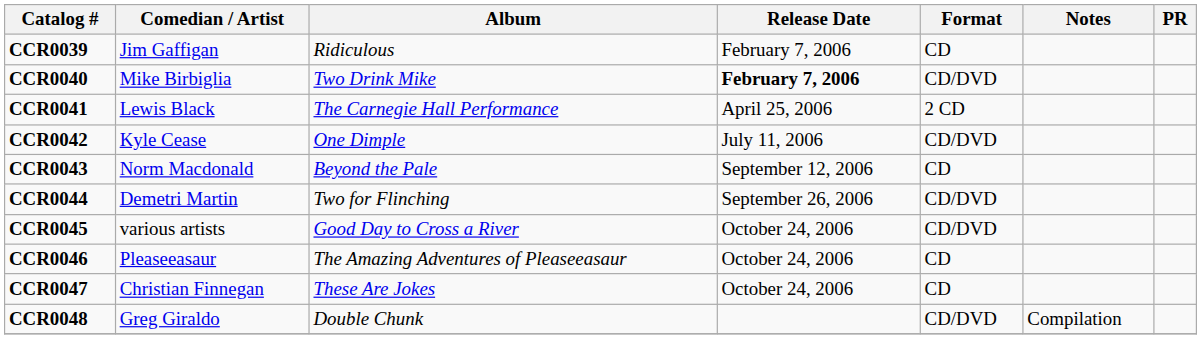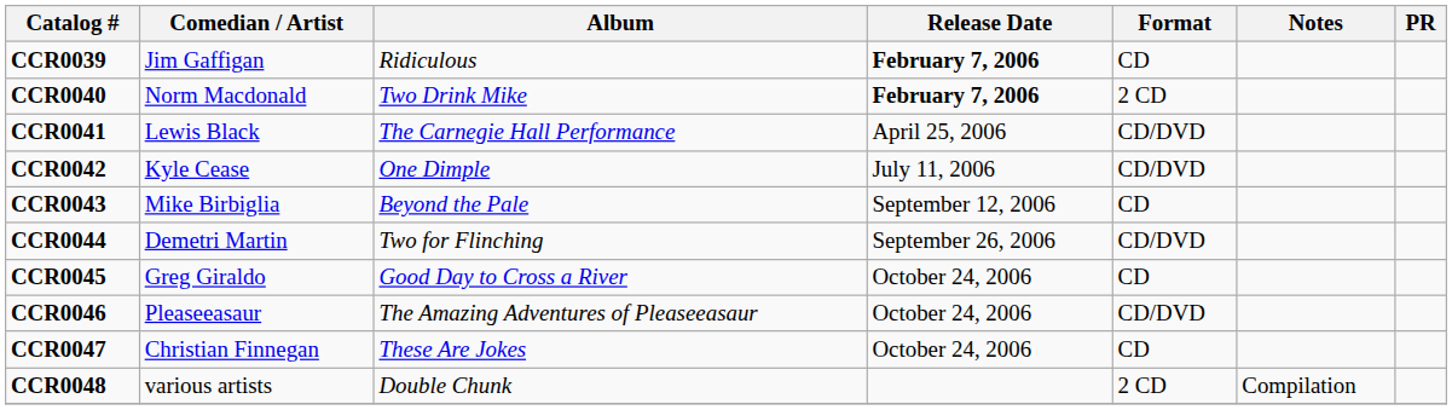 <table class="wikitable sortable" width="80%">
 <tr>
 <th scope="col" class="unsortable">Catalog #</th>
 <th scope="col" class="unsortable">Comedian / Artist</th>
 <th scope="col" class="unsortable">Album</th>
 <th scope="col" class="unsortable">Release Date</th>
 <th scope="col" class="unsortable">Format</th>
 <th scope="col" class="unsortable">Notes</th>
 <th scope="col" class="unsortable">PR</th>
 </tr>
 <tr --->
 <td><strong>CCR0039</strong></td>
 <td><a href='#'>Jim Gaffigan</a></td>
 <td><em>Ridiculous</em></td>
-<td>February 7, 2006</td>
+<td><strong>February 7, 2006</strong></td>
 <td>CD</td>
 <td></td>
 <td></td>
 </tr>
 <tr --->
 <td><strong>CCR0040</strong></td>
-<td><a href='#'>Mike Birbiglia</a></td>
+<td><a href='#'>Norm Macdonald</a></td>
 <td><em><a href='#'>Two Drink Mike</a></em></td>
 <td><strong>February 7, 2006</strong></td>
-<td>CD/DVD</td>
+<td>2 CD</td>
 <td></td>
 <td></td>
 </tr>
 <tr --->
 <td><strong>CCR0041</strong></td>
 <td><a href='#'>Lewis Black</a></td>
 <td><em><a href='#'>The Carnegie Hall Performance</a></em></td>
 <td>April 25, 2006</td>
-<td>2 CD</td>
+<td>CD/DVD</td>
 <td></td>
 <td></td>
 </tr>
 <tr --->
 <td><strong>CCR0042</strong></td>
 <td><a href='#'>Kyle Cease</a></td>
 <td><em><a href='#'>One Dimple</a></em></td>
 <td>July 11, 2006</td>
 <td>CD/DVD</td>
 <td></td>
 <td></td>
 </tr>
 <tr --->
 <td><strong>CCR0043</strong></td>
-<td><a href='#'>Norm Macdonald</a></td>
+<td><a href='#'>Mike Birbiglia</a></td>
 <td><em><a href='#'>Beyond the Pale</a></em></td>
 <td>September 12, 2006</td>
 <td>CD</td>
 <td></td>
 <td></td>
 </tr>
 <tr --->
 <td><strong>CCR0044</strong></td>
 <td><a href='#'>Demetri Martin</a></td>
 <td><em>Two for Flinching</em></td>
 <td>September 26, 2006</td>
 <td>CD/DVD</td>
 <td></td>
 <td></td>
 </tr>
 <tr --->
 <td><strong>CCR0045</strong></td>
-<td>various artists</td>
+<td><a href='#'>Greg Giraldo</a></td>
 <td><em><a href='#'>Good Day to Cross a River</a></em></td>
 <td>October 24, 2006</td>
-<td>CD/DVD</td>
+<td>CD</td>
 <td></td>
 <td></td>
 </tr>
 <tr --->
 <td><strong>CCR0046</strong></td>
 <td><a href='#'>Pleaseeasaur</a></td>
 <td><em>The Amazing Adventures of Pleaseeasaur</em></td>
 <td>October 24, 2006</td>
-<td>CD</td>
+<td>CD/DVD</td>
 <td></td>
 <td></td>
 </tr>
 <tr --->
 <td><strong>CCR0047</strong></td>
 <td><a href='#'>Christian Finnegan</a></td>
 <td><em><a href='#'>These Are Jokes</a></em></td>
 <td>October 24, 2006</td>
 <td>CD</td>
 <td></td>
 <td></td>
 </tr>
 <tr --->
 <td><strong>CCR0048</strong></td>
-<td><a href='#'>Greg Giraldo</a></td>
+<td>various artists</td>
 <td><em>Double Chunk</em></td>
 <td></td>
-<td>CD/DVD</td>
+<td>2 CD</td>
 <td>Compilation</td>
 <td></td>
 </tr>
 <tr --->
 </tr>
 </table>
